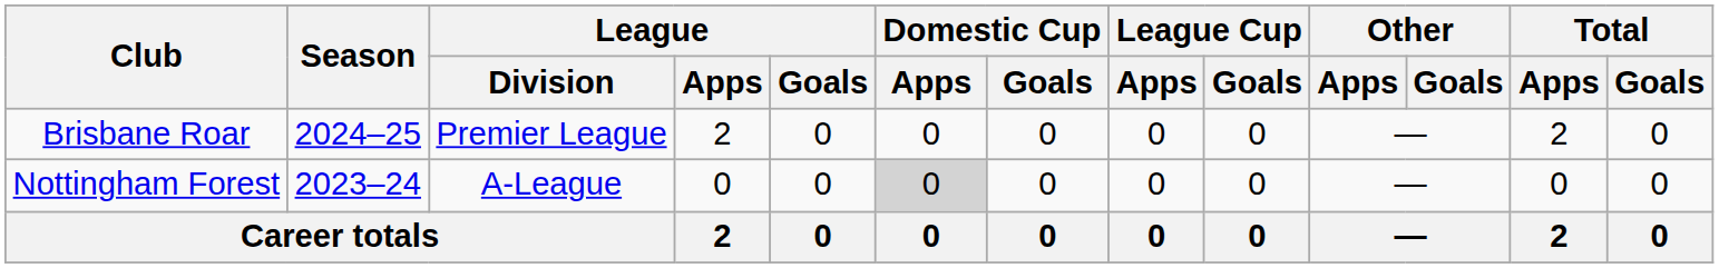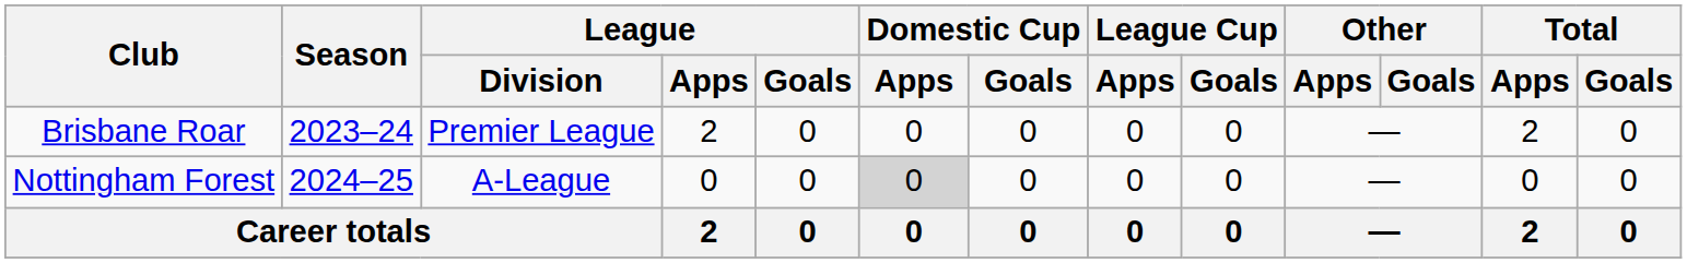 <table class=wikitable style="text-align:center">
 <tr>
 <th rowspan="2">Club</th>
 <th rowspan="2">Season</th>
 <th colspan="3">League</th>
 <th colspan="2">Domestic Cup</th>
 <th colspan="2">League Cup</th>
 <th colspan="2">Other</th>
 <th colspan="2">Total</th>
 </tr>
 <tr>
 <th>Division</th>
 <th>Apps</th>
 <th>Goals</th>
 <th>Apps</th>
 <th>Goals</th>
 <th>Apps</th>
 <th>Goals</th>
 <th>Apps</th>
 <th>Goals</th>
 <th>Apps</th>
 <th>Goals</th>
 </tr>
 <tr>
 <td><a href='#'>Brisbane Roar</a></td>
-<td><a href='#'>2024–25</a></td>
+<td><a href='#'>2023–24</a></td>
 <td><a href='#'>Premier League</a></td>
 <td>2</td>
 <td>0</td>
 <td>0</td>
 <td>0</td>
 <td>0</td>
 <td>0</td>
 <td colspan="2">—</td>
 <td>2</td>
 <td>0</td>
 </tr>
 <tr>
 <td><a href='#'>Nottingham Forest</a></td>
-<td><a href='#'>2023–24</a></td>
+<td><a href='#'>2024–25</a></td>
 <td><a href='#'>A-League</a></td>
 <td>0</td>
 <td>0</td>
 <td style="background: lightgrey;">0</td>
 <td>0</td>
 <td>0</td>
 <td>0</td>
 <td colspan="2">—</td>
 <td>0</td>
 <td>0</td>
 </tr>
 <tr>
 <th colspan="3">Career totals</th>
 <th>2</th>
 <th>0</th>
 <th>0</th>
 <th>0</th>
 <th>0</th>
 <th>0</th>
 <th colspan="2">—</th>
 <th>2</th>
 <th>0</th>
 </tr>
 </table>
